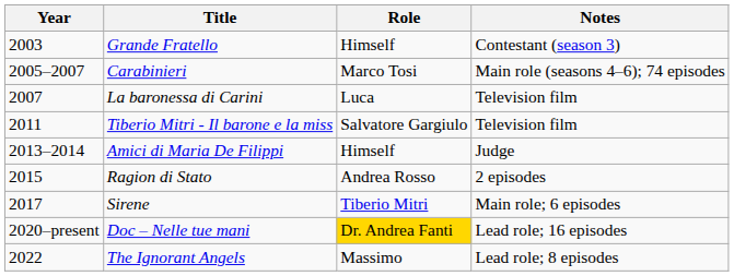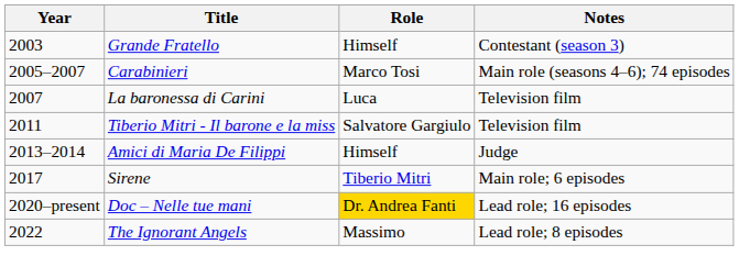 <table class="wikitable">
 <tr>
 </tr>
 <tr>
 <th>Year</th>
 <th>Title</th>
 <th>Role</th>
 <th>Notes</th>
 </tr>
 <tr>
 <td>2003</td>
 <td><em><a href='#'>Grande Fratello</a></em></td>
 <td>Himself</td>
 <td>Contestant (<a href='#'>season 3</a>)</td>
 </tr>
 <tr>
 <td>2005–2007</td>
 <td><em><a href='#'>Carabinieri</a></em></td>
 <td>Marco Tosi</td>
 <td>Main role (seasons 4–6); 74 episodes</td>
 </tr>
 <tr>
 <td>2007</td>
 <td><em>La baronessa di Carini</em></td>
 <td>Luca</td>
 <td>Television film</td>
 </tr>
 <tr>
 <td>2011</td>
 <td><em><a href='#'>Tiberio Mitri - Il barone e la miss</a></em></td>
 <td>Salvatore Gargiulo</td>
 <td>Television film</td>
 </tr>
 <tr>
 <td>2013–2014</td>
 <td><em><a href='#'>Amici di Maria De Filippi</a></em></td>
 <td>Himself</td>
 <td>Judge</td>
 </tr>
 <tr>
-<td>2015</td>
-<td><em>Ragion di Stato</em></td>
-<td>Andrea Rosso</td>
-<td>2 episodes</td>
-</tr>
-<tr>
 <td>2017</td>
 <td><em>Sirene</em></td>
 <td><a href='#'>Tiberio Mitri</a></td>
 <td>Main role; 6 episodes</td>
 </tr>
 <tr>
 <td>2020–present</td>
 <td><em><a href='#'>Doc – Nelle tue mani</a></em></td>
 <td style="background: gold;">Dr. Andrea Fanti</td>
 <td>Lead role; 16 episodes</td>
 </tr>
 <tr>
 <td>2022</td>
 <td><em><a href='#'>The Ignorant Angels</a></em></td>
 <td>Massimo</td>
 <td>Lead role; 8 episodes</td>
 </tr>
 </table>
